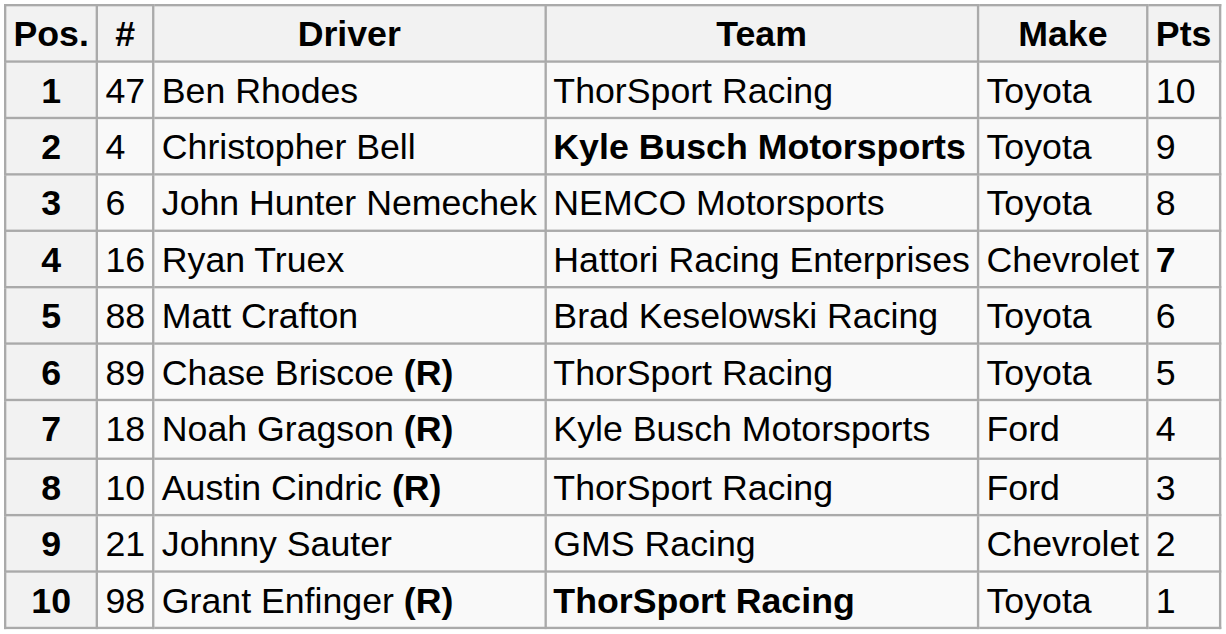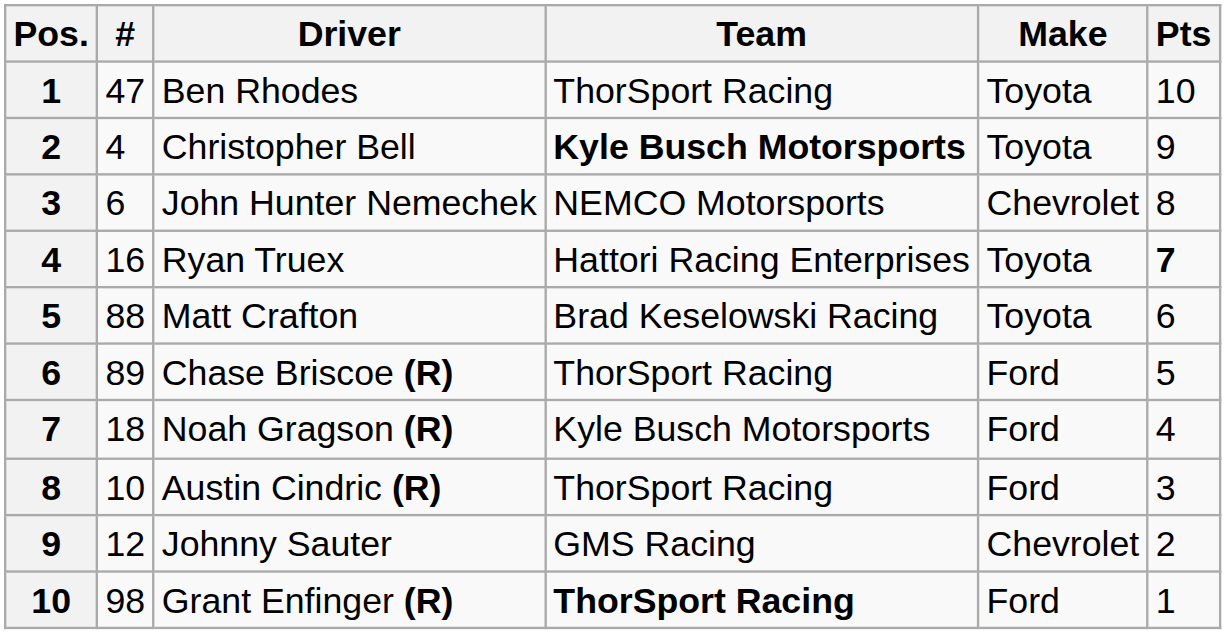 <table class="wikitable" style="font-size:95%">
 <tr>
 <th>Pos.</th>
 <th>#</th>
 <th>Driver</th>
 <th>Team</th>
 <th>Make</th>
 <th>Pts</th>
 </tr>
 <tr>
 <th>1</th>
 <td>47</td>
 <td>Ben Rhodes</td>
 <td>ThorSport Racing</td>
 <td>Toyota</td>
 <td>10</td>
 </tr>
 <tr>
 <th>2</th>
 <td>4</td>
 <td>Christopher Bell</td>
 <td><strong>Kyle Busch Motorsports</strong></td>
 <td>Toyota</td>
 <td>9</td>
 </tr>
 <tr>
 <th>3</th>
 <td>6</td>
 <td>John Hunter Nemechek</td>
 <td>NEMCO Motorsports</td>
-<td>Toyota</td>
+<td>Chevrolet</td>
 <td>8</td>
 </tr>
 <tr>
 <th>4</th>
 <td>16</td>
 <td>Ryan Truex</td>
 <td>Hattori Racing Enterprises</td>
-<td>Chevrolet</td>
+<td>Toyota</td>
 <td><strong>7</strong></td>
 </tr>
 <tr>
 <th>5</th>
 <td>88</td>
 <td>Matt Crafton</td>
 <td>Brad Keselowski Racing</td>
 <td>Toyota</td>
 <td>6</td>
 </tr>
 <tr>
 <th>6</th>
 <td>89</td>
 <td>Chase Briscoe <strong>(R)</strong></td>
 <td>ThorSport Racing</td>
-<td>Toyota</td>
+<td>Ford</td>
 <td>5</td>
 </tr>
 <tr>
 <th>7</th>
 <td>18</td>
 <td>Noah Gragson <strong>(R)</strong></td>
 <td>Kyle Busch Motorsports</td>
 <td>Ford</td>
 <td>4</td>
 </tr>
 <tr>
 <th>8</th>
 <td>10</td>
 <td>Austin Cindric <strong>(R)</strong></td>
 <td>ThorSport Racing</td>
 <td>Ford</td>
 <td>3</td>
 </tr>
 <tr>
 <th>9</th>
-<td>21</td>
+<td>12</td>
 <td>Johnny Sauter</td>
 <td>GMS Racing</td>
 <td>Chevrolet</td>
 <td>2</td>
 </tr>
 <tr>
 <th>10</th>
 <td>98</td>
 <td>Grant Enfinger <strong>(R)</strong></td>
 <td><strong>ThorSport Racing</strong></td>
-<td>Toyota</td>
+<td>Ford</td>
 <td>1</td>
 </tr>
 </table>
